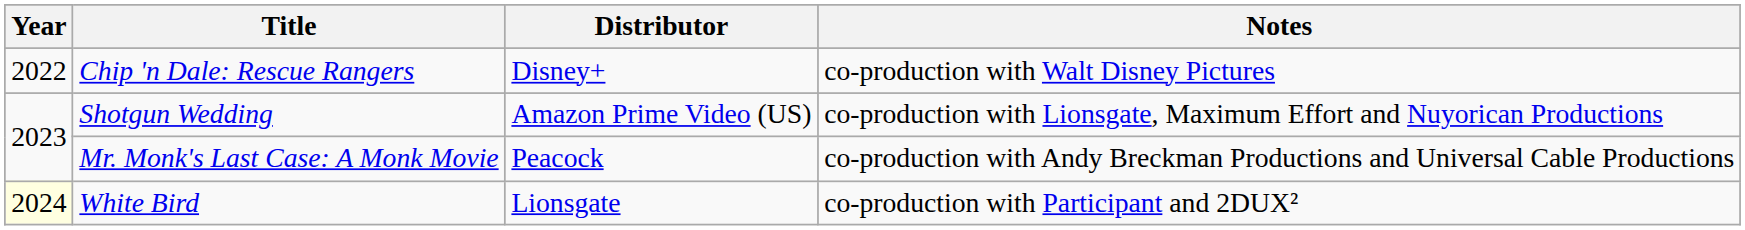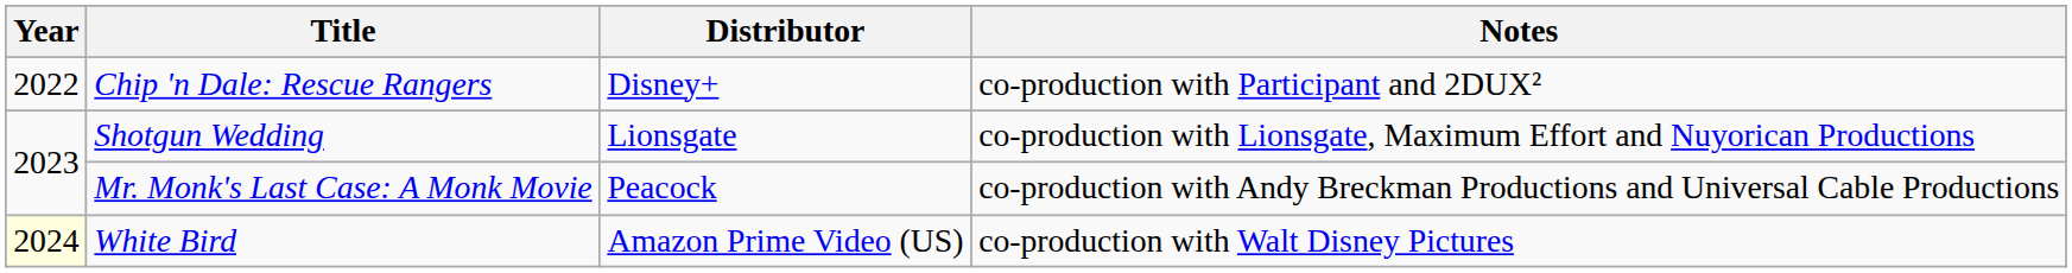 <table class="wikitable sortable">
 <tr>
 <th>Year</th>
 <th>Title</th>
 <th>Distributor</th>
 <th>Notes</th>
 </tr>
 <tr>
 <td>2022</td>
 <td><em><a href='#'>Chip 'n Dale: Rescue Rangers</a></em></td>
 <td><a href='#'>Disney+</a></td>
-<td>co-production with <a href='#'>Walt Disney Pictures</a></td>
+<td>co-production with <a href='#'>Participant</a> and 2DUX²</td>
 </tr>
 <tr>
 <td rowspan="2">2023</td>
 <td><em><a href='#'>Shotgun Wedding</a></em></td>
-<td><a href='#'>Amazon Prime Video</a> (US)</td>
+<td><a href='#'>Lionsgate</a></td>
 <td>co-production with <a href='#'>Lionsgate</a>, Maximum Effort and <a href='#'>Nuyorican Productions</a></td>
 </tr>
 <tr>
 <td><em><a href='#'>Mr. Monk's Last Case: A Monk Movie</a></em></td>
 <td><a href='#'>Peacock</a></td>
 <td>co-production with Andy Breckman Productions and Universal Cable Productions</td>
 </tr>
 <tr>
 <td style="background: lightyellow;">2024</td>
 <td><em><a href='#'>White Bird</a></em></td>
-<td><a href='#'>Lionsgate</a></td>
-<td>co-production with <a href='#'>Participant</a> and 2DUX²</td>
+<td><a href='#'>Amazon Prime Video</a> (US)</td>
+<td>co-production with <a href='#'>Walt Disney Pictures</a></td>
 </tr>
 </table>
